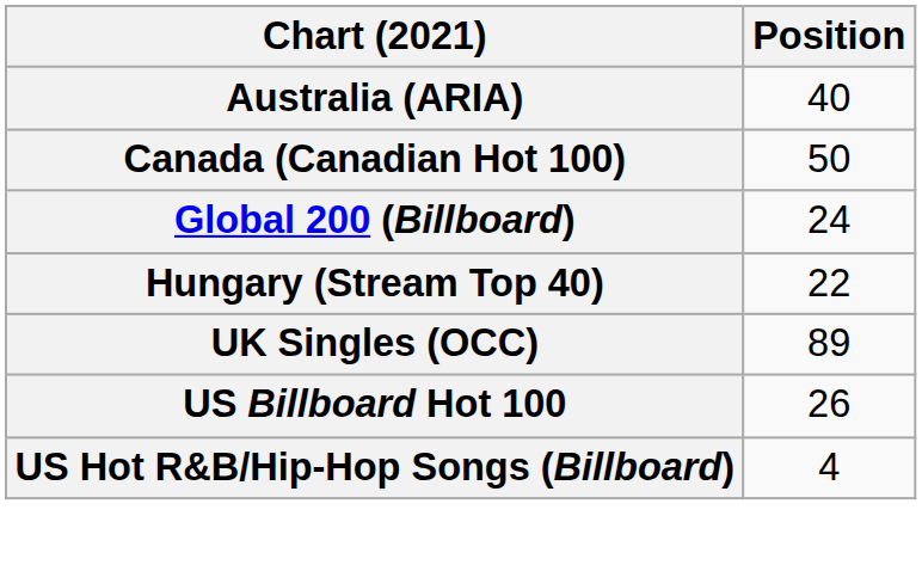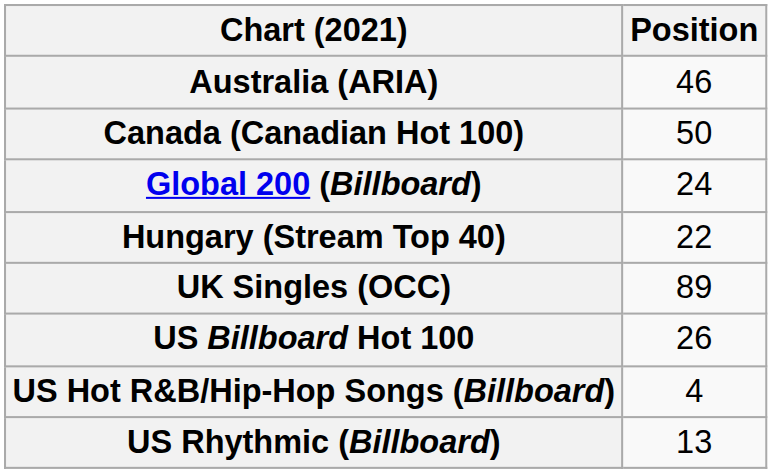 <table class="wikitable sortable plainrowheaders" style="text-align:center">
 <tr>
 <th>Chart (2021)</th>
 <th>Position</th>
 </tr>
 <tr>
 <th scope="row">Australia (ARIA)</th>
-<td>40</td>
+<td>46</td>
 </tr>
 <tr>
 <th scope="row">Canada (Canadian Hot 100)</th>
 <td>50</td>
 </tr>
 <tr>
 <th scope="row"><a href='#'>Global 200</a> (<em>Billboard</em>)</th>
 <td>24</td>
 </tr>
 <tr>
 <th scope="row">Hungary (Stream Top 40)</th>
 <td>22</td>
 </tr>
 <tr>
 <th scope="row">UK Singles (OCC)</th>
 <td>89</td>
 </tr>
 <tr>
 <th scope="row">US <em>Billboard</em> Hot 100</th>
 <td>26</td>
 </tr>
 <tr>
 <th scope="row">US Hot R&B/Hip-Hop Songs (<em>Billboard</em>)</th>
 <td>4</td>
 </tr>
+<tr>
+<th scope="row">US Rhythmic (<em>Billboard</em>)</th>
+<td>13</td>
+</tr>
 </table>
